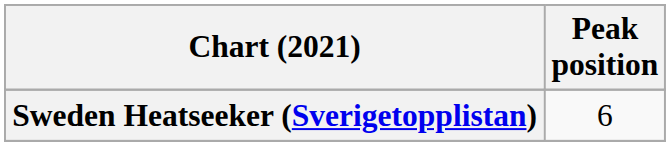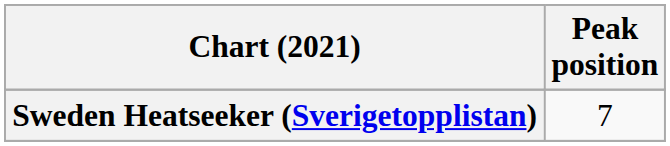 <table class="wikitable sortable plainrowheaders" style="text-align:center">
 <tr>
 <th scope="col">Chart (2021)</th>
 <th scope="col">Peak<br>position</th>
 </tr>
 <tr>
 </tr>
 <tr>
 <th scope="row">Sweden Heatseeker (<a href='#'>Sverigetopplistan</a>)</th>
-<td>6</td>
+<td>7</td>
 </tr>
 <tr>
 </tr>
 </table>
